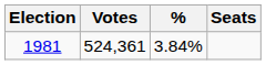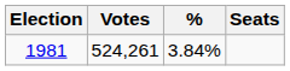 <table class="wikitable" style=text-align:center>
 <tr>
 <th>Election</th>
 <th>Votes</th>
 <th>%</th>
 <th>Seats</th>
 </tr>
 <tr>
 <td><a href='#'>1981</a></td>
-<td>524,361</td>
+<td>524,261</td>
 <td>3.84%</td>
 <td></td>
 </tr>
 </table>
